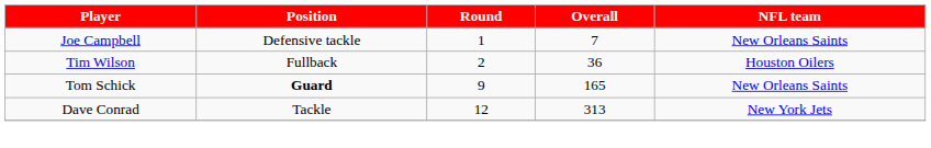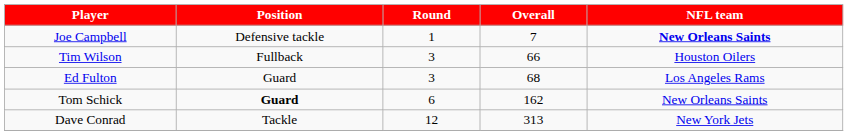 <table class="wikitable" width="80%">
 <tr align="center"  style="background:red;color:#FFFFFF;">
 <td><strong>Player</strong></td>
 <td><strong>Position</strong></td>
 <td><strong>Round</strong></td>
 <td><strong>Overall</strong></td>
 <td><strong>NFL team</strong></td>
 </tr>
 <tr align="center" bgcolor="">
 <td><a href='#'>Joe Campbell</a></td>
 <td>Defensive tackle</td>
 <td>1</td>
 <td>7</td>
-<td><a href='#'>New Orleans Saints</a></td>
+<td><strong><a href='#'>New Orleans Saints</a></strong></td>
 </tr>
 <tr align="center" bgcolor="">
 <td><a href='#'>Tim Wilson</a></td>
 <td>Fullback</td>
-<td>2</td>
-<td>36</td>
+<td>3</td>
+<td>66</td>
 <td><a href='#'>Houston Oilers</a></td>
+</tr>
+<tr align="center" bgcolor="">
+<td><a href='#'>Ed Fulton</a></td>
+<td>Guard</td>
+<td>3</td>
+<td>68</td>
+<td><a href='#'>Los Angeles Rams</a></td>
 </tr>
 <tr align="center" bgcolor="">
 <td>Tom Schick</td>
 <td><strong>Guard</strong></td>
-<td>9</td>
-<td>165</td>
+<td>6</td>
+<td>162</td>
 <td><a href='#'>New Orleans Saints</a></td>
 </tr>
 <tr align="center" bgcolor="">
 <td>Dave Conrad</td>
 <td>Tackle</td>
 <td>12</td>
 <td>313</td>
 <td><a href='#'>New York Jets</a></td>
 </tr>
 <tr align="center" bgcolor="">
 </tr>
 </table>
